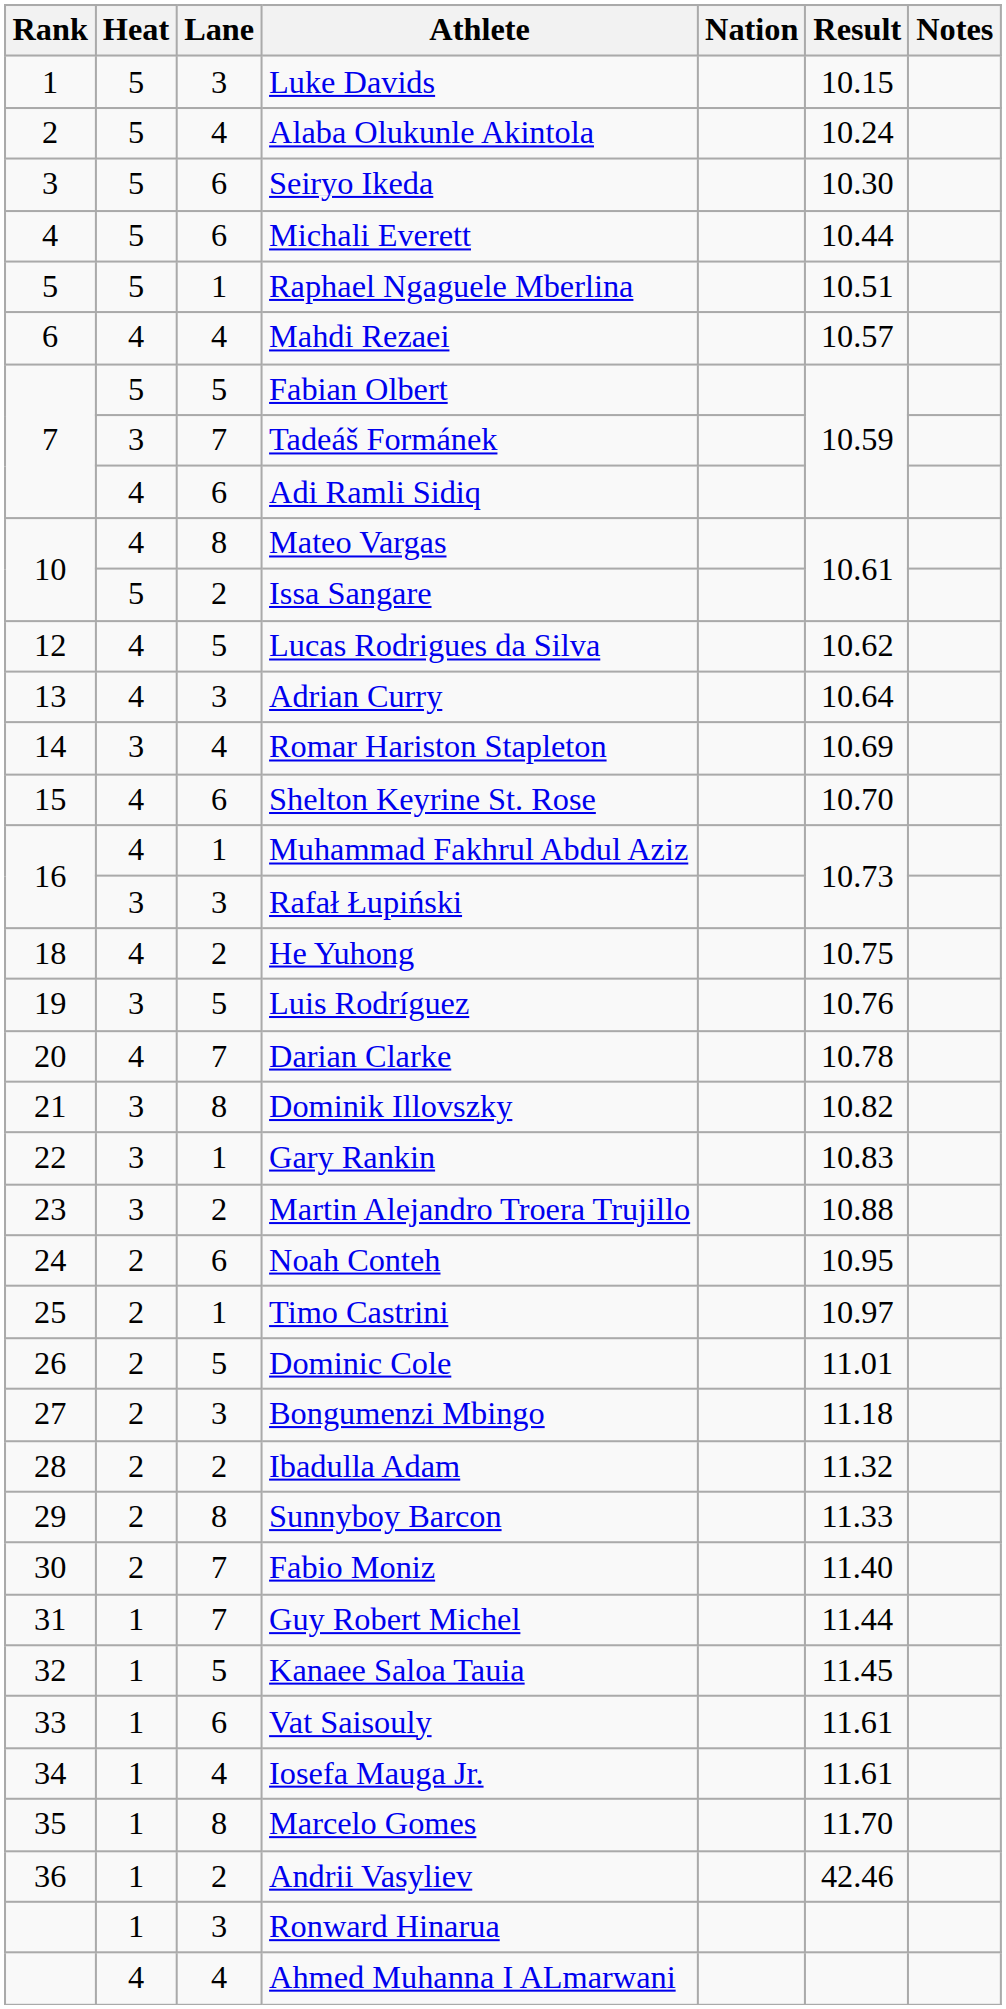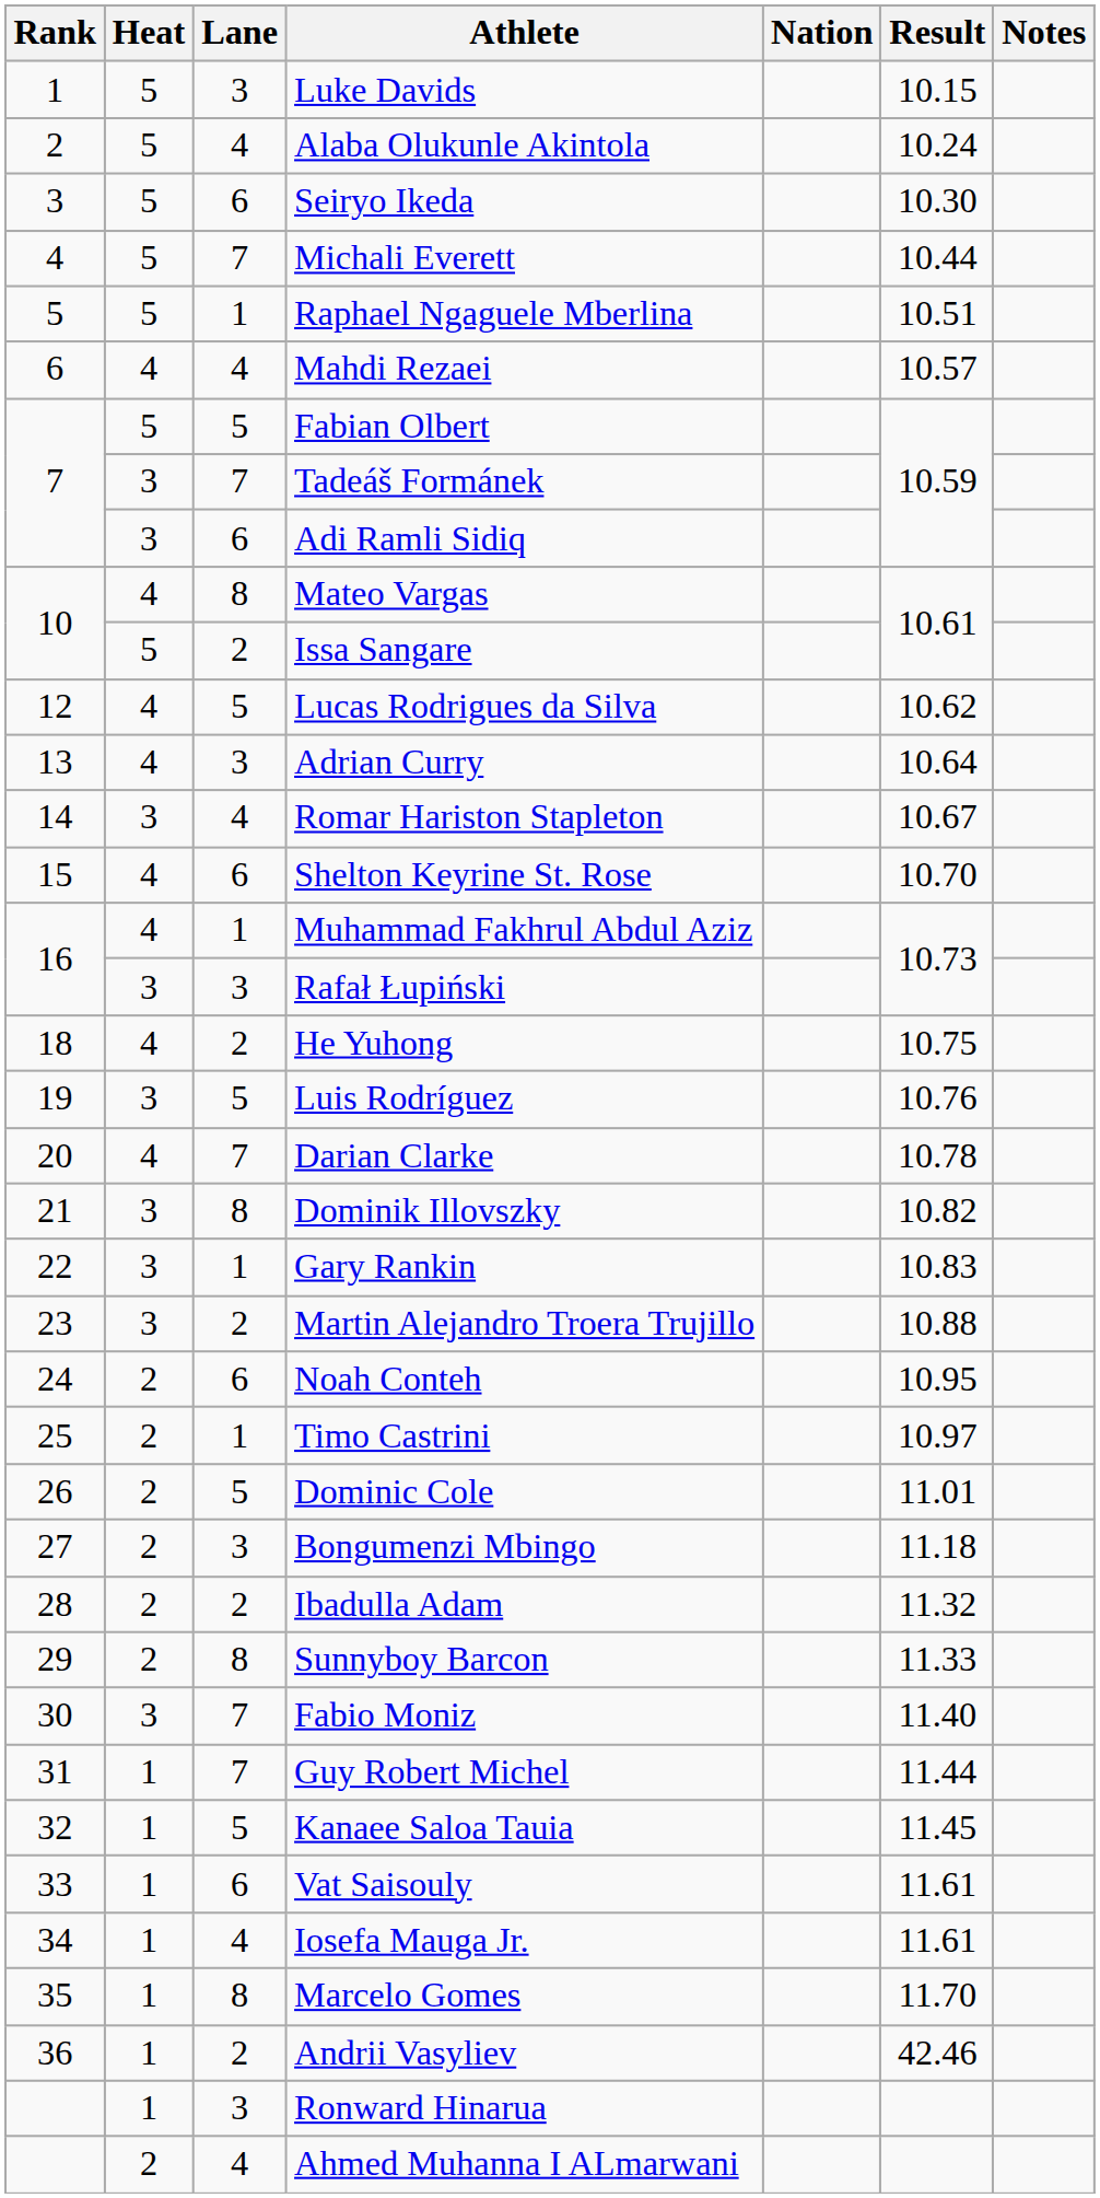 <table class="wikitable sortable" style="text-align:center">
 <tr>
 <th>Rank</th>
 <th>Heat</th>
 <th>Lane</th>
 <th>Athlete</th>
 <th>Nation</th>
 <th>Result</th>
 <th>Notes</th>
 </tr>
 <tr>
 <td>1</td>
 <td>5</td>
 <td>3</td>
 <td align=left><a href='#'>Luke Davids</a></td>
 <td align=left></td>
 <td>10.15</td>
 <td></td>
 </tr>
 <tr>
 <td>2</td>
 <td>5</td>
 <td>4</td>
 <td align=left><a href='#'>Alaba Olukunle Akintola</a></td>
 <td align=left></td>
 <td>10.24</td>
 <td></td>
 </tr>
 <tr>
 <td>3</td>
 <td>5</td>
 <td>6</td>
 <td align=left><a href='#'>Seiryo Ikeda</a></td>
 <td align=left></td>
 <td>10.30</td>
 <td></td>
 </tr>
 <tr>
 <td>4</td>
 <td>5</td>
-<td>6</td>
+<td>7</td>
 <td align=left><a href='#'>Michali Everett</a></td>
 <td align=left></td>
 <td>10.44</td>
 <td></td>
 </tr>
 <tr>
 <td>5</td>
 <td>5</td>
 <td>1</td>
 <td align=left><a href='#'>Raphael Ngaguele Mberlina</a></td>
 <td align=left></td>
 <td>10.51</td>
 <td></td>
 </tr>
 <tr>
 <td>6</td>
 <td>4</td>
 <td>4</td>
 <td align=left><a href='#'>Mahdi Rezaei</a></td>
 <td align=left></td>
 <td>10.57</td>
 <td></td>
 </tr>
 <tr>
 <td rowspan=3>7</td>
 <td>5</td>
 <td>5</td>
 <td align=left><a href='#'>Fabian Olbert</a></td>
 <td align=left></td>
 <td rowspan=3>10.59</td>
 <td></td>
 </tr>
 <tr>
 <td>3</td>
 <td>7</td>
 <td align=left><a href='#'>Tadeáš Formánek</a></td>
 <td align=left></td>
 <td></td>
 </tr>
 <tr>
-<td>4</td>
+<td>3</td>
 <td>6</td>
 <td align=left><a href='#'>Adi Ramli Sidiq</a></td>
 <td align=left></td>
 <td></td>
 </tr>
 <tr>
 <td rowspan=2>10</td>
 <td>4</td>
 <td>8</td>
 <td align=left><a href='#'>Mateo Vargas</a></td>
 <td align=left></td>
 <td rowspan=2>10.61</td>
 <td></td>
 </tr>
 <tr>
 <td>5</td>
 <td>2</td>
 <td align=left><a href='#'>Issa Sangare</a></td>
 <td align=left></td>
 <td></td>
 </tr>
 <tr>
 <td>12</td>
 <td>4</td>
 <td>5</td>
 <td align=left><a href='#'>Lucas Rodrigues da Silva</a></td>
 <td align=left></td>
 <td>10.62</td>
 <td></td>
 </tr>
 <tr>
 <td>13</td>
 <td>4</td>
 <td>3</td>
 <td align=left><a href='#'>Adrian Curry</a></td>
 <td align=left></td>
 <td>10.64</td>
 <td></td>
 </tr>
 <tr>
 <td>14</td>
 <td>3</td>
 <td>4</td>
 <td align=left><a href='#'>Romar Hariston Stapleton</a></td>
 <td align=left></td>
-<td>10.69</td>
+<td>10.67</td>
 <td></td>
 </tr>
 <tr>
 <td>15</td>
 <td>4</td>
 <td>6</td>
 <td align=left><a href='#'>Shelton Keyrine St. Rose</a></td>
 <td align=left></td>
 <td>10.70</td>
 <td></td>
 </tr>
 <tr>
 <td rowspan=2>16</td>
 <td>4</td>
 <td>1</td>
 <td align=left><a href='#'>Muhammad Fakhrul Abdul Aziz</a></td>
 <td align=left></td>
 <td rowspan=2>10.73</td>
 <td></td>
 </tr>
 <tr>
 <td>3</td>
 <td>3</td>
 <td align=left><a href='#'>Rafał Łupiński</a></td>
 <td align=left></td>
 <td></td>
 </tr>
 <tr>
 <td>18</td>
 <td>4</td>
 <td>2</td>
 <td align=left><a href='#'>He Yuhong</a></td>
 <td align=left></td>
 <td>10.75</td>
 <td></td>
 </tr>
 <tr>
 <td>19</td>
 <td>3</td>
 <td>5</td>
 <td align=left><a href='#'>Luis Rodríguez</a></td>
 <td align=left></td>
 <td>10.76</td>
 <td></td>
 </tr>
 <tr>
 <td>20</td>
 <td>4</td>
 <td>7</td>
 <td align=left><a href='#'>Darian Clarke</a></td>
 <td align=left></td>
 <td>10.78</td>
 <td></td>
 </tr>
 <tr>
 <td>21</td>
 <td>3</td>
 <td>8</td>
 <td align=left><a href='#'>Dominik Illovszky</a></td>
 <td align=left></td>
 <td>10.82</td>
 <td></td>
 </tr>
 <tr>
 <td>22</td>
 <td>3</td>
 <td>1</td>
 <td align=left><a href='#'>Gary Rankin</a></td>
 <td align=left></td>
 <td>10.83</td>
 <td></td>
 </tr>
 <tr>
 <td>23</td>
 <td>3</td>
 <td>2</td>
 <td align=left><a href='#'>Martin Alejandro Troera Trujillo</a></td>
 <td align=left></td>
 <td>10.88</td>
 <td></td>
 </tr>
 <tr>
 <td>24</td>
 <td>2</td>
 <td>6</td>
 <td align=left><a href='#'>Noah Conteh</a></td>
 <td align=left></td>
 <td>10.95</td>
 <td></td>
 </tr>
 <tr>
 <td>25</td>
 <td>2</td>
 <td>1</td>
 <td align=left><a href='#'>Timo Castrini</a></td>
 <td align=left></td>
 <td>10.97</td>
 <td></td>
 </tr>
 <tr>
 <td>26</td>
 <td>2</td>
 <td>5</td>
 <td align=left><a href='#'>Dominic Cole</a></td>
 <td align=left></td>
 <td>11.01</td>
 <td></td>
 </tr>
 <tr>
 <td>27</td>
 <td>2</td>
 <td>3</td>
 <td align=left><a href='#'>Bongumenzi Mbingo</a></td>
 <td align=left></td>
 <td>11.18</td>
 <td></td>
 </tr>
 <tr>
 <td>28</td>
 <td>2</td>
 <td>2</td>
 <td align=left><a href='#'>Ibadulla Adam</a></td>
 <td align=left></td>
 <td>11.32</td>
 <td></td>
 </tr>
 <tr>
 <td>29</td>
 <td>2</td>
 <td>8</td>
 <td align=left><a href='#'>Sunnyboy Barcon</a></td>
 <td align=left></td>
 <td>11.33</td>
 <td></td>
 </tr>
 <tr>
 <td>30</td>
-<td>2</td>
+<td>3</td>
 <td>7</td>
 <td align=left><a href='#'>Fabio Moniz</a></td>
 <td align=left></td>
 <td>11.40</td>
 <td></td>
 </tr>
 <tr>
 <td>31</td>
 <td>1</td>
 <td>7</td>
 <td align=left><a href='#'>Guy Robert Michel</a></td>
 <td align=left></td>
 <td>11.44</td>
 <td></td>
 </tr>
 <tr>
 <td>32</td>
 <td>1</td>
 <td>5</td>
 <td align=left><a href='#'>Kanaee Saloa Tauia</a></td>
 <td align=left></td>
 <td>11.45</td>
 <td></td>
 </tr>
 <tr>
 <td>33</td>
 <td>1</td>
 <td>6</td>
 <td align=left><a href='#'>Vat Saisouly</a></td>
 <td align=left></td>
 <td>11.61</td>
 <td></td>
 </tr>
 <tr>
 <td>34</td>
 <td>1</td>
 <td>4</td>
 <td align=left><a href='#'>Iosefa Mauga Jr.</a></td>
 <td align=left></td>
 <td>11.61</td>
 <td></td>
 </tr>
 <tr>
 <td>35</td>
 <td>1</td>
 <td>8</td>
 <td align=left><a href='#'>Marcelo Gomes</a></td>
 <td align=left></td>
 <td>11.70</td>
 <td></td>
 </tr>
 <tr>
 <td>36</td>
 <td>1</td>
 <td>2</td>
 <td align=left><a href='#'>Andrii Vasyliev</a></td>
 <td align=left></td>
 <td>42.46</td>
 <td></td>
 </tr>
 <tr>
 <td></td>
 <td>1</td>
 <td>3</td>
 <td align=left><a href='#'>Ronward Hinarua</a></td>
 <td align=left></td>
 <td></td>
 <td></td>
 </tr>
 <tr>
 <td></td>
-<td>4</td>
+<td>2</td>
 <td>4</td>
 <td align=left><a href='#'>Ahmed Muhanna I ALmarwani</a></td>
 <td align=left></td>
 <td></td>
 <td></td>
 </tr>
 </table>
